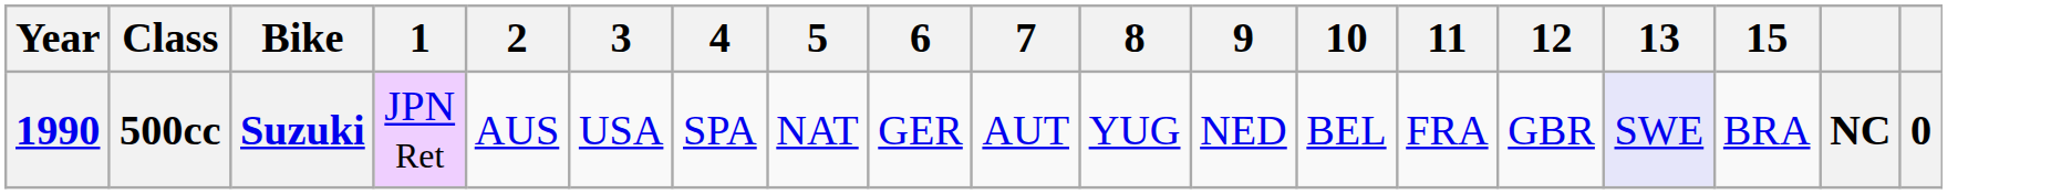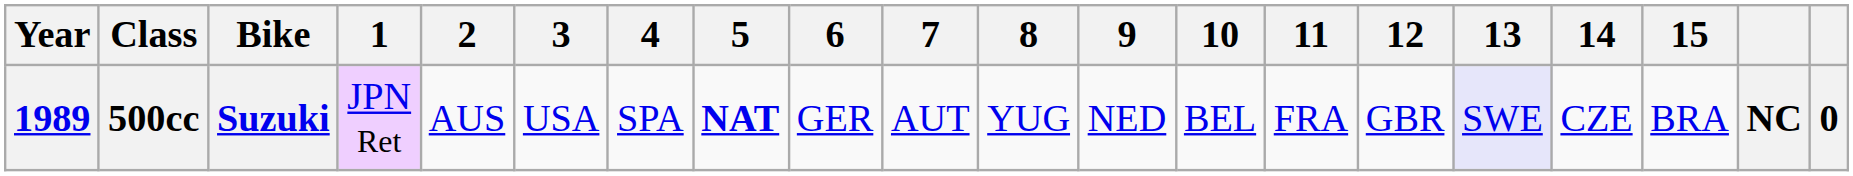 <table class="wikitable" style="text-align:center">
 <tr>
 <th>Year</th>
 <th>Class</th>
 <th>Bike</th>
 <th>1</th>
 <th>2</th>
 <th>3</th>
 <th>4</th>
 <th>5</th>
 <th>6</th>
 <th>7</th>
 <th>8</th>
 <th>9</th>
 <th>10</th>
 <th>11</th>
 <th>12</th>
 <th>13</th>
+<th>14</th>
 <th>15</th>
 <th></th>
 <th></th>
 </tr>
 <tr>
-<th><a href='#'>1990</a></th>
+<th><a href='#'>1989</a></th>
 <th>500cc</th>
 <th><a href='#'>Suzuki</a></th>
 <td style="background:#EFCFFF;"><a href='#'>JPN</a><br><small>Ret</small></td>
 <td><a href='#'>AUS</a></td>
 <td><a href='#'>USA</a></td>
 <td><a href='#'>SPA</a></td>
-<td><a href='#'>NAT</a></td>
+<td><strong><a href='#'>NAT</a></strong></td>
 <td><a href='#'>GER</a></td>
 <td><a href='#'>AUT</a></td>
 <td><a href='#'>YUG</a></td>
 <td><a href='#'>NED</a></td>
 <td><a href='#'>BEL</a></td>
 <td><a href='#'>FRA</a></td>
 <td><a href='#'>GBR</a></td>
 <td style="background: lavender;"><a href='#'>SWE</a></td>
+<td><a href='#'>CZE</a></td>
 <td><a href='#'>BRA</a></td>
 <th>NC</th>
 <th>0</th>
 </tr>
 </table>
